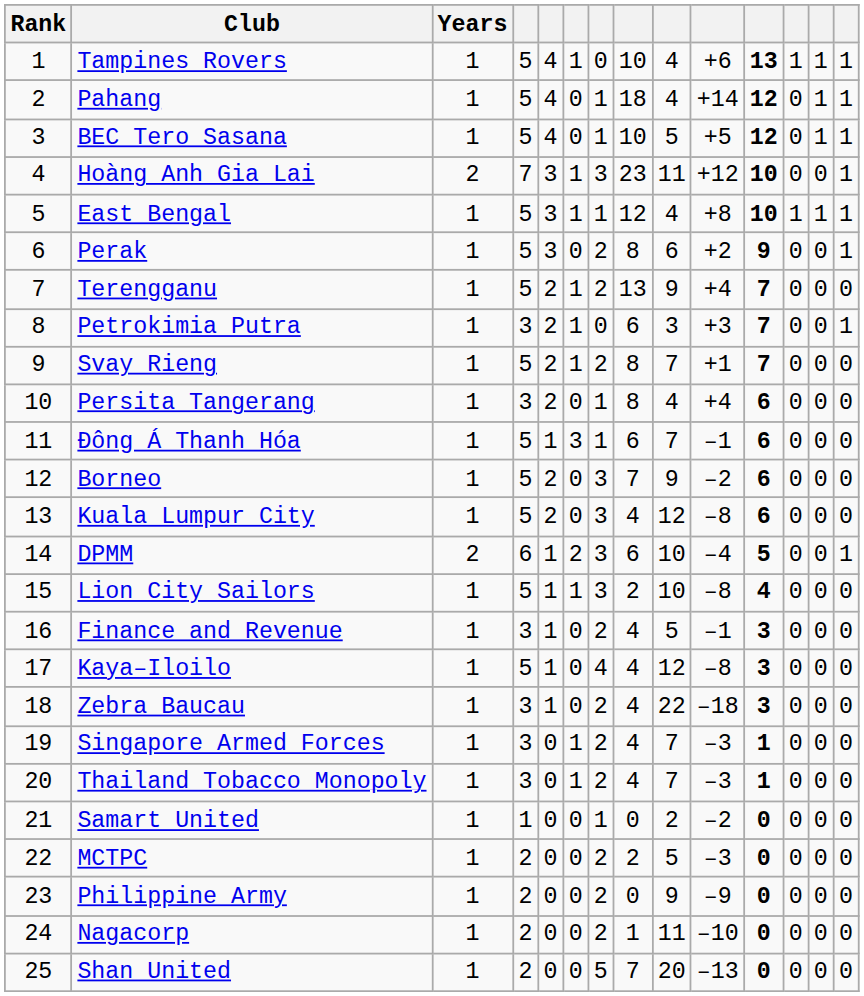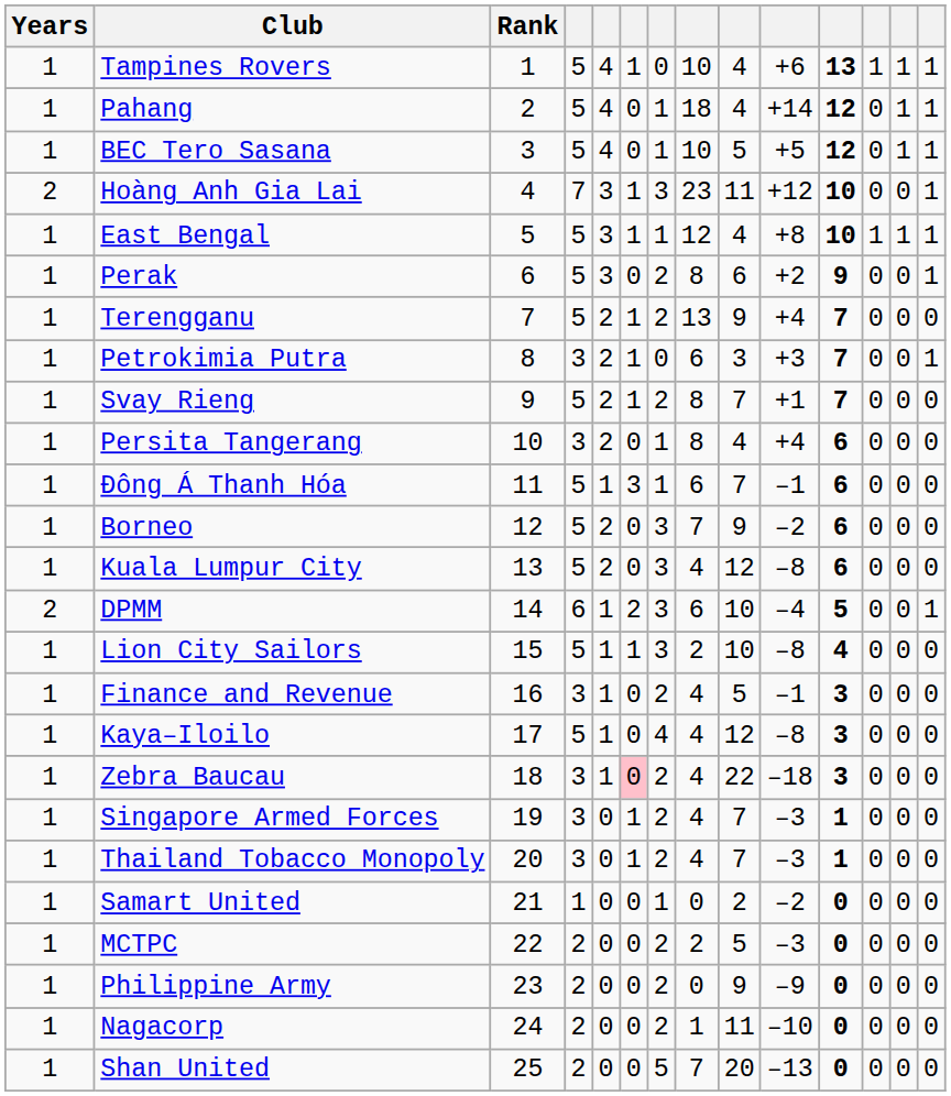 <table class="wikitable sortable" style="text-align:center">
 <tr>
+<th>Years</th>
+<th>Club</th>
 <th>Rank</th>
-<th>Club</th>
-<th>Years</th>
 <th></th>
 <th></th>
 <th></th>
 <th></th>
 <th></th>
 <th></th>
 <th></th>
 <th></th>
 <th></th>
 <th></th>
 <th></th>
 </tr>
 <tr>
 <td>1</td>
 <td align=left> <a href='#'>Tampines Rovers</a></td>
 <td>1</td>
 <td>5</td>
 <td>4</td>
 <td>1</td>
 <td>0</td>
 <td>10</td>
 <td>4</td>
 <td>+6</td>
 <td><strong>13</strong></td>
 <td>1</td>
 <td>1</td>
 <td>1</td>
 </tr>
 <tr>
+<td>1</td>
+<td align=left> <a href='#'>Pahang</a></td>
 <td>2</td>
-<td align=left> <a href='#'>Pahang</a></td>
-<td>1</td>
 <td>5</td>
 <td>4</td>
 <td>0</td>
 <td>1</td>
 <td>18</td>
 <td>4</td>
 <td>+14</td>
 <td><strong>12</strong></td>
 <td>0</td>
 <td>1</td>
 <td>1</td>
 </tr>
 <tr>
+<td>1</td>
+<td align=left> <a href='#'>BEC Tero Sasana</a></td>
 <td>3</td>
-<td align=left> <a href='#'>BEC Tero Sasana</a></td>
-<td>1</td>
 <td>5</td>
 <td>4</td>
 <td>0</td>
 <td>1</td>
 <td>10</td>
 <td>5</td>
 <td>+5</td>
 <td><strong>12</strong></td>
 <td>0</td>
 <td>1</td>
 <td>1</td>
 </tr>
 <tr>
+<td>2</td>
+<td align=left> <a href='#'>Hoàng Anh Gia Lai</a></td>
 <td>4</td>
-<td align=left> <a href='#'>Hoàng Anh Gia Lai</a></td>
-<td>2</td>
 <td>7</td>
 <td>3</td>
 <td>1</td>
 <td>3</td>
 <td>23</td>
 <td>11</td>
 <td>+12</td>
 <td><strong>10</strong></td>
 <td>0</td>
 <td>0</td>
 <td>1</td>
 </tr>
 <tr>
+<td>1</td>
+<td align=left> <a href='#'>East Bengal</a></td>
 <td>5</td>
-<td align=left> <a href='#'>East Bengal</a></td>
-<td>1</td>
 <td>5</td>
 <td>3</td>
 <td>1</td>
 <td>1</td>
 <td>12</td>
 <td>4</td>
 <td>+8</td>
 <td><strong>10</strong></td>
 <td>1</td>
 <td>1</td>
 <td>1</td>
 </tr>
 <tr>
+<td>1</td>
+<td align=left> <a href='#'>Perak</a></td>
 <td>6</td>
-<td align=left> <a href='#'>Perak</a></td>
-<td>1</td>
 <td>5</td>
 <td>3</td>
 <td>0</td>
 <td>2</td>
 <td>8</td>
 <td>6</td>
 <td>+2</td>
 <td><strong>9</strong></td>
 <td>0</td>
 <td>0</td>
 <td>1</td>
 </tr>
 <tr>
+<td>1</td>
+<td align=left> <a href='#'>Terengganu</a></td>
 <td>7</td>
-<td align=left> <a href='#'>Terengganu</a></td>
-<td>1</td>
 <td>5</td>
 <td>2</td>
 <td>1</td>
 <td>2</td>
 <td>13</td>
 <td>9</td>
 <td>+4</td>
 <td><strong>7</strong></td>
 <td>0</td>
 <td>0</td>
 <td>0</td>
 </tr>
 <tr>
+<td>1</td>
+<td align=left> <a href='#'>Petrokimia Putra</a></td>
 <td>8</td>
-<td align=left> <a href='#'>Petrokimia Putra</a></td>
-<td>1</td>
 <td>3</td>
 <td>2</td>
 <td>1</td>
 <td>0</td>
 <td>6</td>
 <td>3</td>
 <td>+3</td>
 <td><strong>7</strong></td>
 <td>0</td>
 <td>0</td>
 <td>1</td>
 </tr>
 <tr>
+<td>1</td>
+<td align=left> <a href='#'>Svay Rieng</a></td>
 <td>9</td>
-<td align=left> <a href='#'>Svay Rieng</a></td>
-<td>1</td>
 <td>5</td>
 <td>2</td>
 <td>1</td>
 <td>2</td>
 <td>8</td>
 <td>7</td>
 <td>+1</td>
 <td><strong>7</strong></td>
 <td>0</td>
 <td>0</td>
 <td>0</td>
 </tr>
 <tr>
+<td>1</td>
+<td align=left> <a href='#'>Persita Tangerang</a></td>
 <td>10</td>
-<td align=left> <a href='#'>Persita Tangerang</a></td>
-<td>1</td>
 <td>3</td>
 <td>2</td>
 <td>0</td>
 <td>1</td>
 <td>8</td>
 <td>4</td>
 <td>+4</td>
 <td><strong>6</strong></td>
 <td>0</td>
 <td>0</td>
 <td>0</td>
 </tr>
 <tr>
+<td>1</td>
+<td align=left> <a href='#'>Đông Á Thanh Hóa</a></td>
 <td>11</td>
-<td align=left> <a href='#'>Đông Á Thanh Hóa</a></td>
-<td>1</td>
 <td>5</td>
 <td>1</td>
 <td>3</td>
 <td>1</td>
 <td>6</td>
 <td>7</td>
 <td>–1</td>
 <td><strong>6</strong></td>
 <td>0</td>
 <td>0</td>
 <td>0</td>
 </tr>
 <tr>
+<td>1</td>
+<td align=left> <a href='#'>Borneo</a></td>
 <td>12</td>
-<td align=left> <a href='#'>Borneo</a></td>
-<td>1</td>
 <td>5</td>
 <td>2</td>
 <td>0</td>
 <td>3</td>
 <td>7</td>
 <td>9</td>
 <td>–2</td>
 <td><strong>6</strong></td>
 <td>0</td>
 <td>0</td>
 <td>0</td>
 </tr>
 <tr>
+<td>1</td>
+<td align=left> <a href='#'>Kuala Lumpur City</a></td>
 <td>13</td>
-<td align=left> <a href='#'>Kuala Lumpur City</a></td>
-<td>1</td>
 <td>5</td>
 <td>2</td>
 <td>0</td>
 <td>3</td>
 <td>4</td>
 <td>12</td>
 <td>–8</td>
 <td><strong>6</strong></td>
 <td>0</td>
 <td>0</td>
 <td>0</td>
 </tr>
 <tr>
+<td>2</td>
+<td align=left> <a href='#'>DPMM</a></td>
 <td>14</td>
-<td align=left> <a href='#'>DPMM</a></td>
-<td>2</td>
 <td>6</td>
 <td>1</td>
 <td>2</td>
 <td>3</td>
 <td>6</td>
 <td>10</td>
 <td>–4</td>
 <td><strong>5</strong></td>
 <td>0</td>
 <td>0</td>
 <td>1</td>
 </tr>
 <tr>
+<td>1</td>
+<td align=left> <a href='#'>Lion City Sailors</a></td>
 <td>15</td>
-<td align=left> <a href='#'>Lion City Sailors</a></td>
-<td>1</td>
 <td>5</td>
 <td>1</td>
 <td>1</td>
 <td>3</td>
 <td>2</td>
 <td>10</td>
 <td>–8</td>
 <td><strong>4</strong></td>
 <td>0</td>
 <td>0</td>
 <td>0</td>
 </tr>
 <tr>
+<td>1</td>
+<td align=left> <a href='#'>Finance and Revenue</a></td>
 <td>16</td>
-<td align=left> <a href='#'>Finance and Revenue</a></td>
-<td>1</td>
 <td>3</td>
 <td>1</td>
 <td>0</td>
 <td>2</td>
 <td>4</td>
 <td>5</td>
 <td>–1</td>
 <td><strong>3</strong></td>
 <td>0</td>
 <td>0</td>
 <td>0</td>
 </tr>
 <tr>
+<td>1</td>
+<td align=left> <a href='#'>Kaya–Iloilo</a></td>
 <td>17</td>
-<td align=left> <a href='#'>Kaya–Iloilo</a></td>
-<td>1</td>
 <td>5</td>
 <td>1</td>
 <td>0</td>
 <td>4</td>
 <td>4</td>
 <td>12</td>
 <td>–8</td>
 <td><strong>3</strong></td>
 <td>0</td>
 <td>0</td>
 <td>0</td>
 </tr>
 <tr>
+<td>1</td>
+<td align=left> <a href='#'>Zebra Baucau</a></td>
 <td>18</td>
-<td align=left> <a href='#'>Zebra Baucau</a></td>
-<td>1</td>
 <td>3</td>
 <td>1</td>
-<td>0</td>
+<td style="background: pink;">0</td>
 <td>2</td>
 <td>4</td>
 <td>22</td>
 <td>–18</td>
 <td><strong>3</strong></td>
 <td>0</td>
 <td>0</td>
 <td>0</td>
 </tr>
 <tr>
+<td>1</td>
+<td align=left> <a href='#'>Singapore Armed Forces</a></td>
 <td>19</td>
-<td align=left> <a href='#'>Singapore Armed Forces</a></td>
-<td>1</td>
 <td>3</td>
 <td>0</td>
 <td>1</td>
 <td>2</td>
 <td>4</td>
 <td>7</td>
 <td>–3</td>
 <td><strong>1</strong></td>
 <td>0</td>
 <td>0</td>
 <td>0</td>
 </tr>
 <tr>
+<td>1</td>
+<td align=left> <a href='#'>Thailand Tobacco Monopoly</a></td>
 <td>20</td>
-<td align=left> <a href='#'>Thailand Tobacco Monopoly</a></td>
-<td>1</td>
 <td>3</td>
 <td>0</td>
 <td>1</td>
 <td>2</td>
 <td>4</td>
 <td>7</td>
 <td>–3</td>
 <td><strong>1</strong></td>
 <td>0</td>
 <td>0</td>
 <td>0</td>
 </tr>
 <tr>
+<td>1</td>
+<td align=left> <a href='#'>Samart United</a></td>
 <td>21</td>
-<td align=left> <a href='#'>Samart United</a></td>
-<td>1</td>
 <td>1</td>
 <td>0</td>
 <td>0</td>
 <td>1</td>
 <td>0</td>
 <td>2</td>
 <td>–2</td>
 <td><strong>0</strong></td>
 <td>0</td>
 <td>0</td>
 <td>0</td>
 </tr>
 <tr>
+<td>1</td>
+<td align=left> <a href='#'>MCTPC</a></td>
 <td>22</td>
-<td align=left> <a href='#'>MCTPC</a></td>
-<td>1</td>
 <td>2</td>
 <td>0</td>
 <td>0</td>
 <td>2</td>
 <td>2</td>
 <td>5</td>
 <td>–3</td>
 <td><strong>0</strong></td>
 <td>0</td>
 <td>0</td>
 <td>0</td>
 </tr>
 <tr>
+<td>1</td>
+<td align=left> <a href='#'>Philippine Army</a></td>
 <td>23</td>
-<td align=left> <a href='#'>Philippine Army</a></td>
-<td>1</td>
 <td>2</td>
 <td>0</td>
 <td>0</td>
 <td>2</td>
 <td>0</td>
 <td>9</td>
 <td>–9</td>
 <td><strong>0</strong></td>
 <td>0</td>
 <td>0</td>
 <td>0</td>
 </tr>
 <tr>
+<td>1</td>
+<td align=left> <a href='#'>Nagacorp</a></td>
 <td>24</td>
-<td align=left> <a href='#'>Nagacorp</a></td>
-<td>1</td>
 <td>2</td>
 <td>0</td>
 <td>0</td>
 <td>2</td>
 <td>1</td>
 <td>11</td>
 <td>–10</td>
 <td><strong>0</strong></td>
 <td>0</td>
 <td>0</td>
 <td>0</td>
 </tr>
 <tr>
+<td>1</td>
+<td align=left> <a href='#'>Shan United</a></td>
 <td>25</td>
-<td align=left> <a href='#'>Shan United</a></td>
-<td>1</td>
 <td>2</td>
 <td>0</td>
 <td>0</td>
 <td>5</td>
 <td>7</td>
 <td>20</td>
 <td>–13</td>
 <td><strong>0</strong></td>
 <td>0</td>
 <td>0</td>
 <td>0</td>
 </tr>
 </table>
